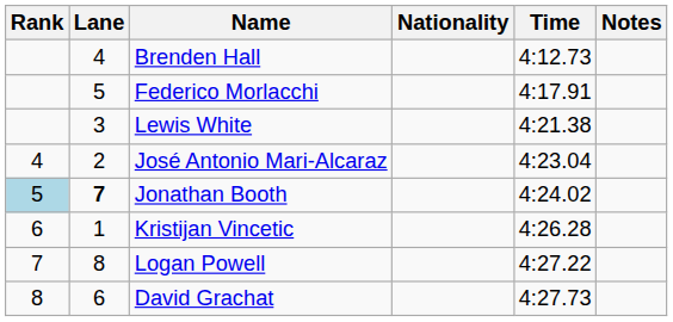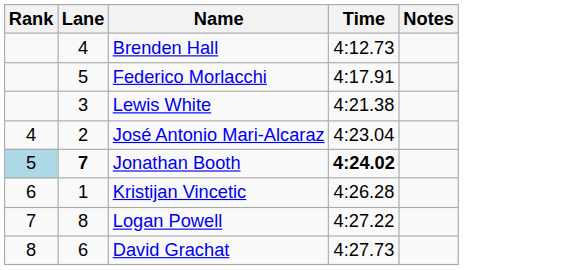 <table class="wikitable sortable" style="text-align:center">
 <tr>
 <th>Rank</th>
 <th>Lane</th>
 <th>Name</th>
-<th>Nationality</th>
 <th>Time</th>
 <th>Notes</th>
 </tr>
 <tr>
 <td></td>
 <td>4</td>
 <td style="text-align:left"><a href='#'>Brenden Hall</a></td>
-<td style="text-align:left"></td>
 <td>4:12.73</td>
 <td></td>
 </tr>
 <tr>
 <td></td>
 <td>5</td>
 <td style="text-align:left"><a href='#'>Federico Morlacchi</a></td>
-<td style="text-align:left"></td>
 <td>4:17.91</td>
 <td></td>
 </tr>
 <tr>
 <td></td>
 <td>3</td>
 <td style="text-align:left"><a href='#'>Lewis White</a></td>
-<td style="text-align:left"></td>
 <td>4:21.38</td>
 <td></td>
 </tr>
 <tr>
 <td>4</td>
 <td>2</td>
 <td style="text-align:left"><a href='#'>José Antonio Mari-Alcaraz</a></td>
-<td style="text-align:left"></td>
 <td>4:23.04</td>
 <td></td>
 </tr>
 <tr>
 <td style="background: lightblue;">5</td>
 <td><strong>7</strong></td>
 <td style="text-align:left"><a href='#'>Jonathan Booth</a></td>
-<td style="text-align:left"></td>
-<td>4:24.02</td>
+<td><strong>4:24.02</strong></td>
 <td></td>
 </tr>
 <tr>
 <td>6</td>
 <td>1</td>
 <td style="text-align:left"><a href='#'>Kristijan Vincetic</a></td>
-<td style="text-align:left"></td>
 <td>4:26.28</td>
 <td></td>
 </tr>
 <tr>
 <td>7</td>
 <td>8</td>
 <td style="text-align:left"><a href='#'>Logan Powell</a></td>
-<td style="text-align:left"></td>
 <td>4:27.22</td>
 <td></td>
 </tr>
 <tr>
 <td>8</td>
 <td>6</td>
 <td style="text-align:left"><a href='#'>David Grachat</a></td>
-<td style="text-align:left"></td>
 <td>4:27.73</td>
 <td></td>
 </tr>
 </table>
